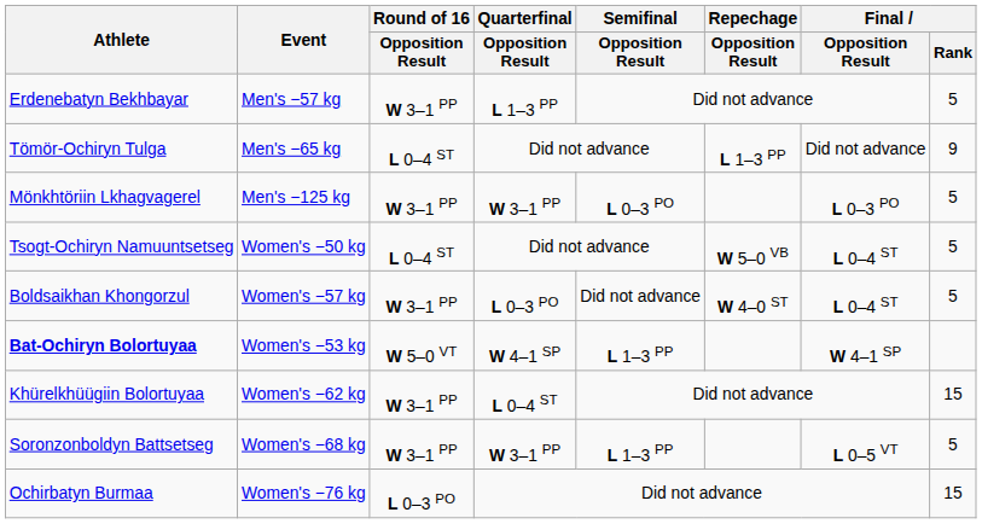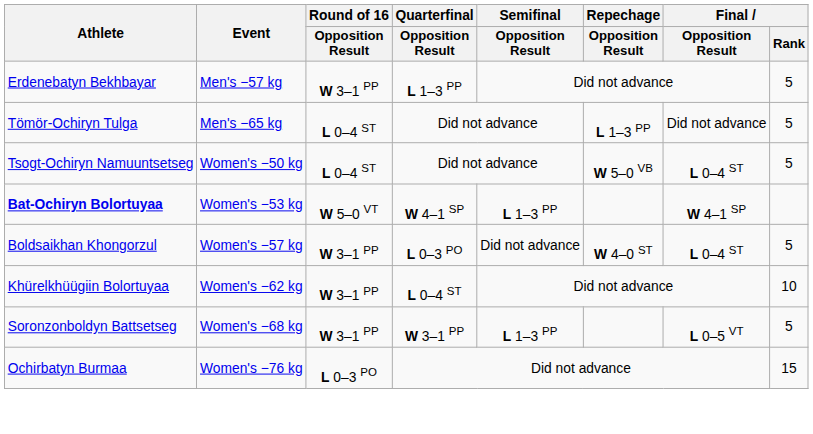 <table class="wikitable" style="font-size:90%">
 <tr>
 <th rowspan=2>Athlete</th>
 <th rowspan=2>Event</th>
 <th>Round of 16</th>
 <th>Quarterfinal</th>
 <th>Semifinal</th>
 <th>Repechage</th>
 <th colspan=2>Final / </th>
 </tr>
 <tr style="font-size: 95%">
 <th>Opposition<br>Result</th>
 <th>Opposition<br>Result</th>
 <th>Opposition<br>Result</th>
 <th>Opposition<br>Result</th>
 <th>Opposition<br>Result</th>
 <th>Rank</th>
 </tr>
 <tr align=center>
 <td align=left><a href='#'>Erdenebatyn Bekhbayar</a></td>
 <td align=left><a href='#'>Men's −57 kg</a></td>
 <td><br><strong>W</strong> 3–1 <sup>PP</sup></td>
 <td><br> <strong>L</strong> 1–3 <sup>PP</sup></td>
 <td colspan=3>Did not advance</td>
 <td>5</td>
 </tr>
 <tr align=center>
 <td align=left><a href='#'>Tömör-Ochiryn Tulga</a></td>
 <td align=left><a href='#'>Men's −65 kg</a></td>
 <td><br><strong>L</strong> 0–4 <sup>ST</sup></td>
 <td colspan=2>Did not advance</td>
 <td><br><strong>L</strong> 1–3 <sup>PP</sup></td>
 <td>Did not advance</td>
-<td>9</td>
-</tr>
-<tr align=center>
-<td align=left><a href='#'>Mönkhtöriin Lkhagvagerel</a></td>
-<td align=left><a href='#'>Men's −125 kg</a></td>
-<td><br><strong>W</strong> 3–1 <sup>PP</sup></td>
-<td><br><strong>W</strong> 3–1 <sup>PP</sup></td>
-<td><br><strong>L</strong> 0–3 <sup>PO</sup></td>
-<td></td>
-<td><br><strong>L</strong> 0–3 <sup>PO</sup></td>
 <td>5</td>
 </tr>
 <tr align=center>
 <td align=left><a href='#'>Tsogt-Ochiryn Namuuntsetseg</a></td>
 <td align=left><a href='#'>Women's −50 kg</a></td>
 <td><br><strong>L</strong> 0–4 <sup>ST</sup></td>
 <td colspan=2>Did not advance</td>
 <td><br><strong>W</strong> 5–0 <sup>VB</sup></td>
-<td><br><strong>L</strong> 0–4 <sup>ST</sup></td>
-<td>5</td>
-</tr>
-<tr align=center>
-<td align=left><a href='#'>Boldsaikhan Khongorzul</a></td>
-<td align=left><a href='#'>Women's −57 kg</a></td>
-<td><br><strong>W</strong> 3–1 <sup>PP</sup></td>
-<td><br><strong>L</strong> 0–3 <sup>PO</sup></td>
-<td>Did not advance</td>
-<td><br><strong>W</strong> 4–0 <sup>ST</sup></td>
 <td><br><strong>L</strong> 0–4 <sup>ST</sup></td>
 <td>5</td>
 </tr>
 <tr align=center>
 <td align=left><strong><a href='#'>Bat-Ochiryn Bolortuyaa</a></strong></td>
 <td align=left><a href='#'>Women's −53 kg</a></td>
 <td><br><strong>W</strong> 5–0 <sup>VT</sup></td>
 <td><br><strong>W</strong> 4–1 <sup>SP</sup></td>
 <td><br><strong>L</strong> 1–3 <sup>PP</sup></td>
 <td></td>
 <td><br><strong>W</strong> 4–1 <sup>SP</sup></td>
 <td></td>
 </tr>
 <tr align=center>
+<td align=left><a href='#'>Boldsaikhan Khongorzul</a></td>
+<td align=left><a href='#'>Women's −57 kg</a></td>
+<td><br><strong>W</strong> 3–1 <sup>PP</sup></td>
+<td><br><strong>L</strong> 0–3 <sup>PO</sup></td>
+<td>Did not advance</td>
+<td><br><strong>W</strong> 4–0 <sup>ST</sup></td>
+<td><br><strong>L</strong> 0–4 <sup>ST</sup></td>
+<td>5</td>
+</tr>
+<tr align=center>
 <td align=left><a href='#'>Khürelkhüügiin Bolortuyaa</a></td>
 <td align=left><a href='#'>Women's −62 kg</a></td>
 <td><br><strong>W</strong> 3–1 <sup>PP</sup></td>
 <td><br><strong>L</strong> 0–4 <sup>ST</sup></td>
 <td colspan=3>Did not advance</td>
-<td>15</td>
+<td>10</td>
 </tr>
 <tr align=center>
 <td align=left><a href='#'>Soronzonboldyn Battsetseg</a></td>
 <td align=left><a href='#'>Women's −68 kg</a></td>
 <td><br><strong>W</strong> 3–1 <sup>PP</sup></td>
 <td><br><strong>W</strong> 3–1 <sup>PP</sup></td>
 <td><br><strong>L</strong> 1–3 <sup>PP</sup></td>
 <td></td>
 <td><br><strong>L</strong> 0–5 <sup>VT</sup></td>
 <td>5</td>
 </tr>
 <tr align=center>
 <td align=left><a href='#'>Ochirbatyn Burmaa</a></td>
 <td align=left><a href='#'>Women's −76 kg</a></td>
 <td><br><strong>L</strong> 0–3 <sup>PO</sup></td>
 <td colspan=4>Did not advance</td>
 <td>15</td>
 </tr>
 </table>
